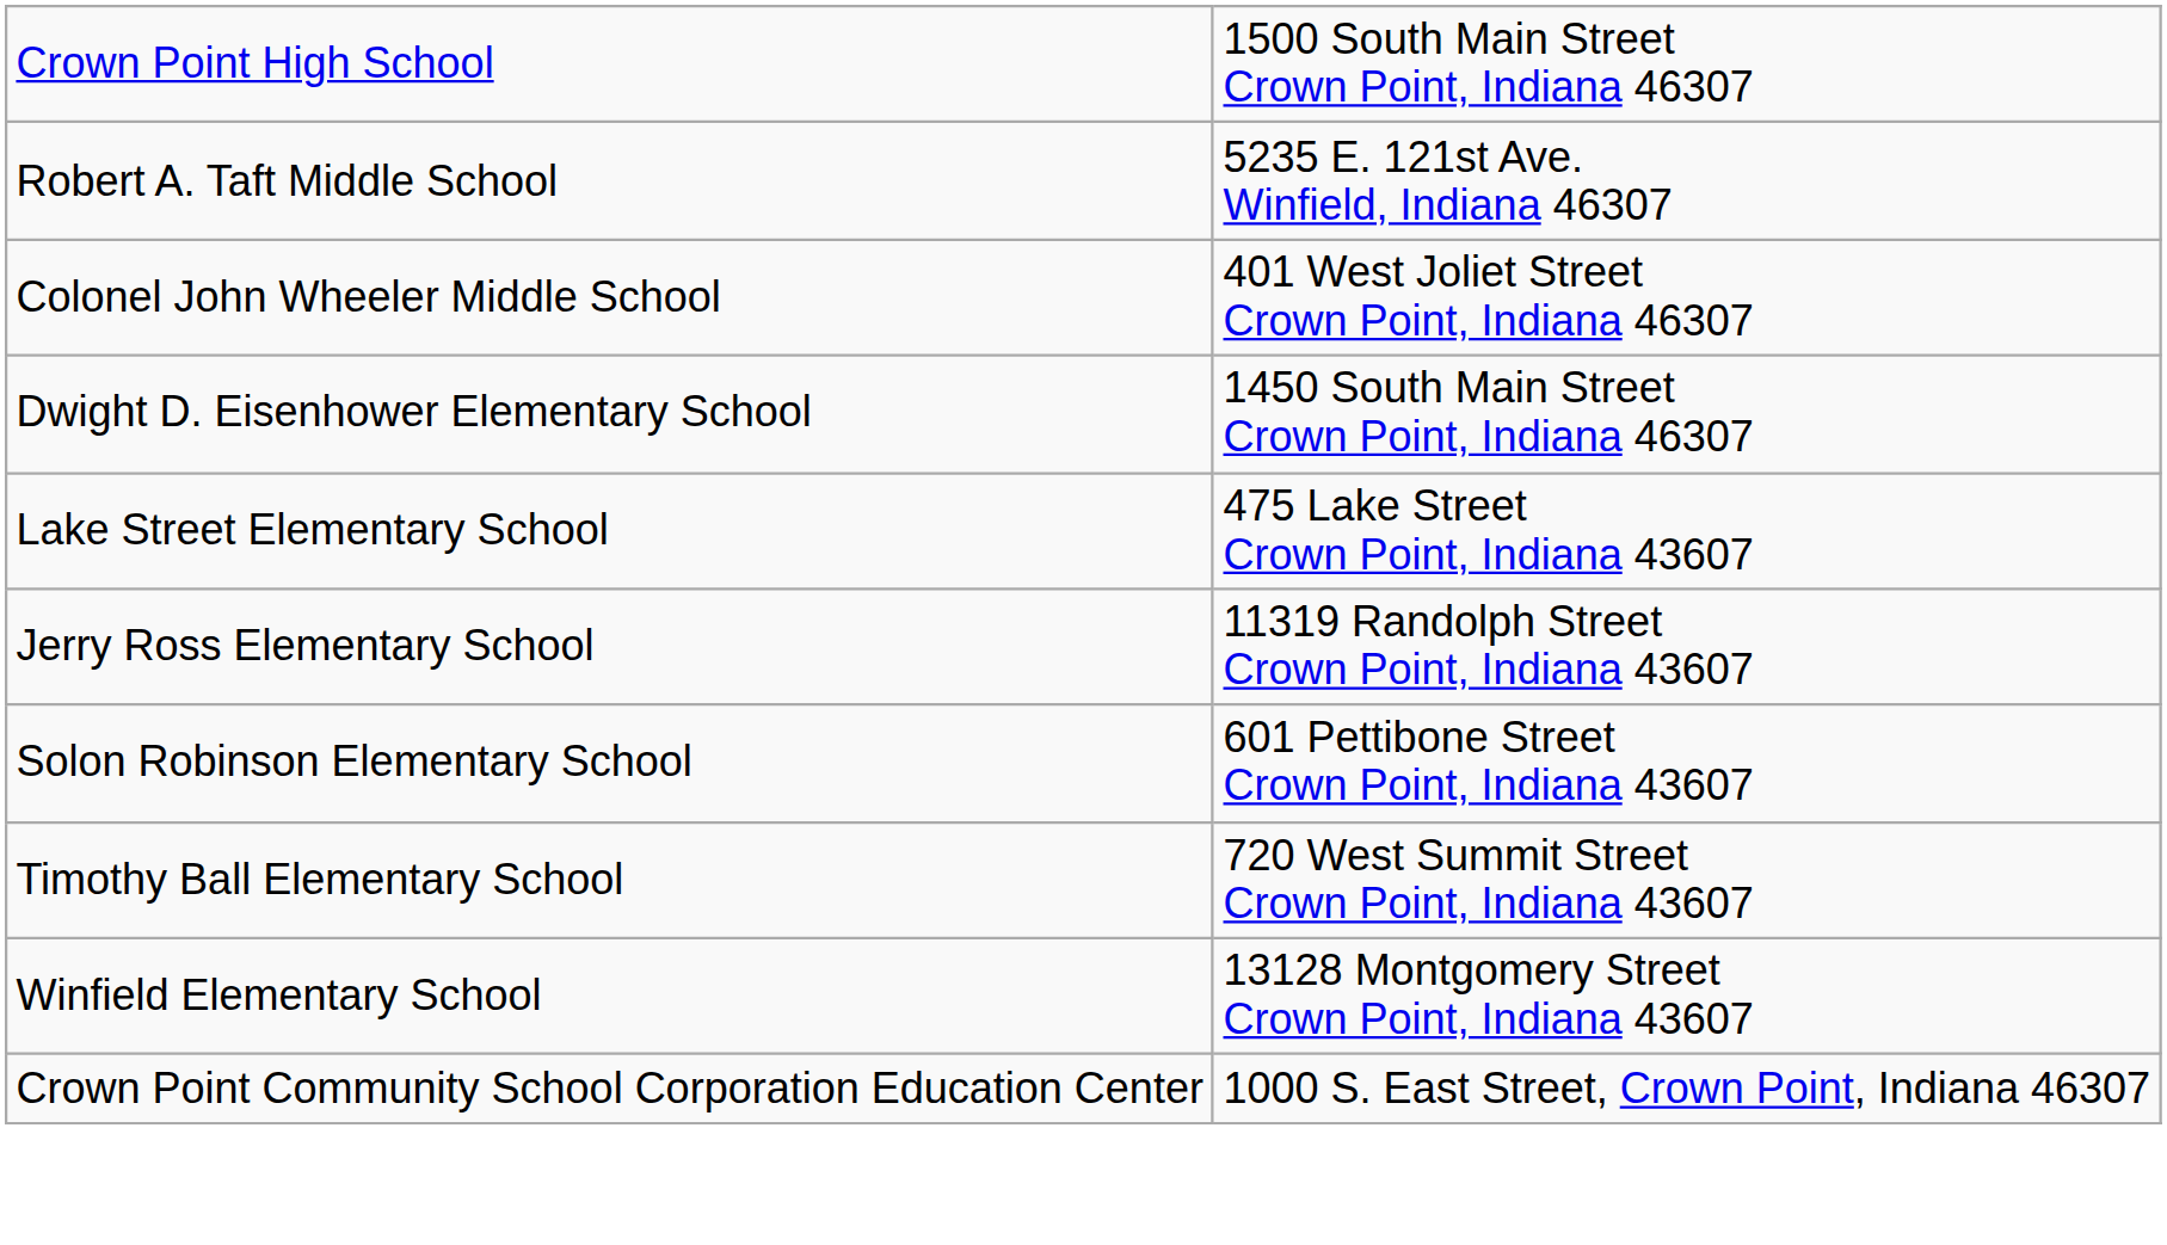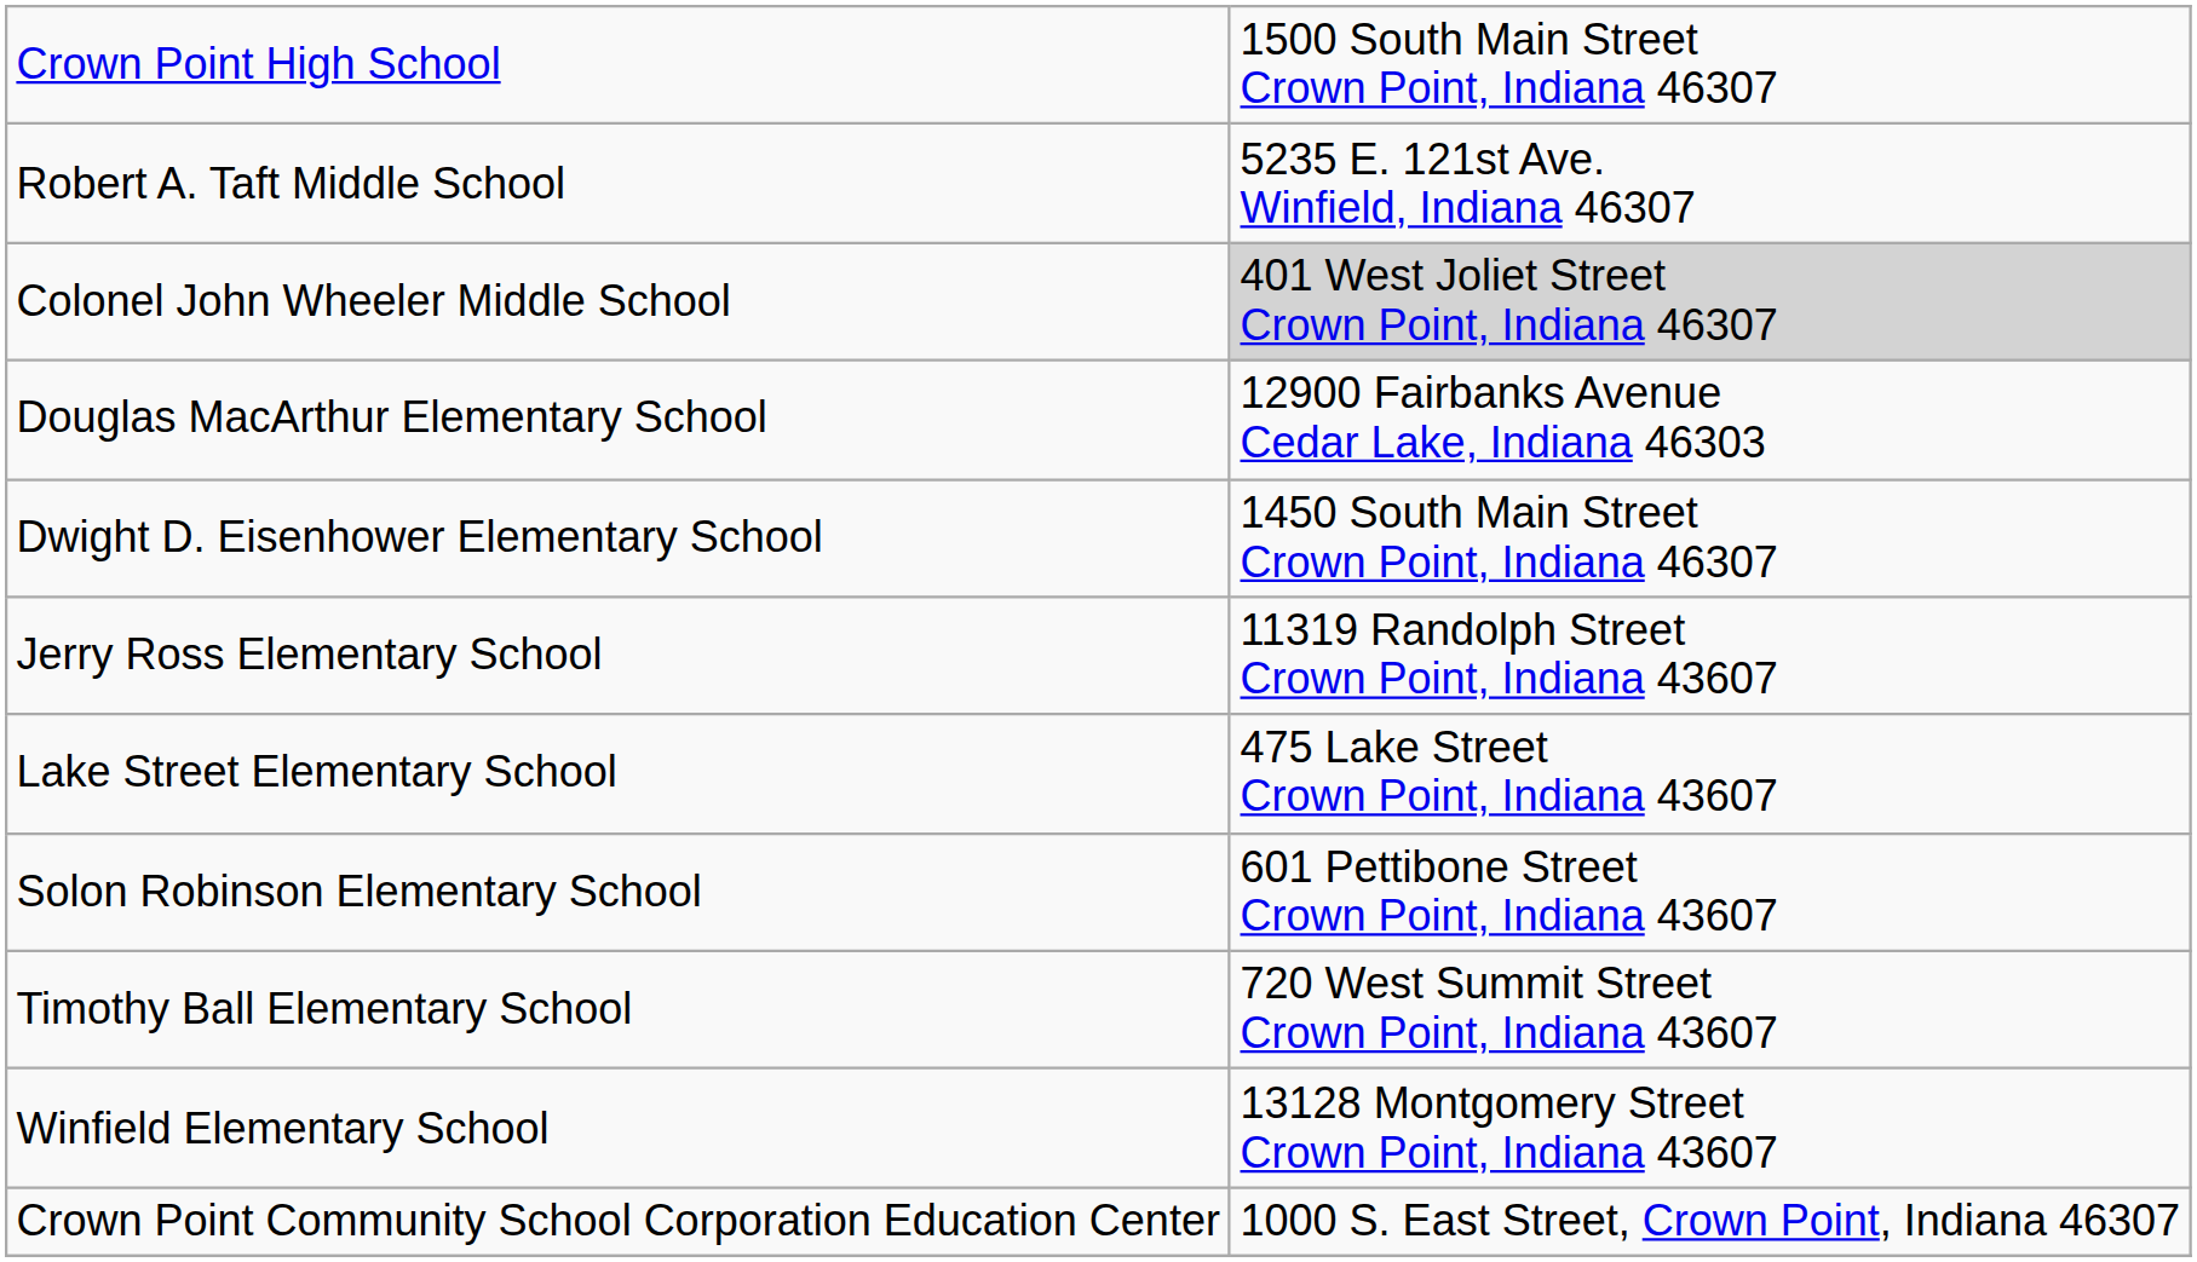 <table class="wikitable">
 <tr>
 <td><a href='#'>Crown Point High School</a></td>
 <td>1500 South Main Street<br> <a href='#'>Crown Point, Indiana</a> 46307</td>
 </tr>
 <tr>
 <td>Robert A. Taft Middle School</td>
 <td>5235 E. 121st Ave.<br> <a href='#'>Winfield, Indiana</a> 46307</td>
 </tr>
 <tr>
 <td>Colonel John Wheeler Middle School</td>
-<td>401 West Joliet Street<br> <a href='#'>Crown Point, Indiana</a> 46307</td>
+<td style="background: lightgrey;">401 West Joliet Street<br> <a href='#'>Crown Point, Indiana</a> 46307</td>
+</tr>
+<tr>
+<td>Douglas MacArthur Elementary School</td>
+<td>12900 Fairbanks Avenue<br> <a href='#'>Cedar Lake, Indiana</a> 46303</td>
 </tr>
 <tr>
 <td>Dwight D. Eisenhower Elementary School</td>
 <td>1450 South Main Street<br> <a href='#'>Crown Point, Indiana</a> 46307</td>
 </tr>
 <tr>
+<td>Jerry Ross Elementary School</td>
+<td>11319 Randolph Street<br> <a href='#'>Crown Point, Indiana</a> 43607</td>
+</tr>
+<tr>
 <td>Lake Street Elementary School</td>
 <td>475 Lake Street<br> <a href='#'>Crown Point, Indiana</a> 43607</td>
-</tr>
-<tr>
-<td>Jerry Ross Elementary School</td>
-<td>11319 Randolph Street<br> <a href='#'>Crown Point, Indiana</a> 43607</td>
 </tr>
 <tr>
 <td>Solon Robinson Elementary School</td>
 <td>601 Pettibone Street<br> <a href='#'>Crown Point, Indiana</a> 43607</td>
 </tr>
 <tr>
 <td>Timothy Ball Elementary School</td>
 <td>720 West Summit Street<br> <a href='#'>Crown Point, Indiana</a> 43607</td>
 </tr>
 <tr>
 <td>Winfield Elementary School</td>
 <td>13128 Montgomery Street<br> <a href='#'>Crown Point, Indiana</a> 43607</td>
 </tr>
 <tr>
 <td>Crown Point Community School Corporation Education Center</td>
 <td>1000 S. East Street, <a href='#'>Crown Point</a>, Indiana 46307</td>
 </tr>
 <tr>
 </tr>
 </table>
